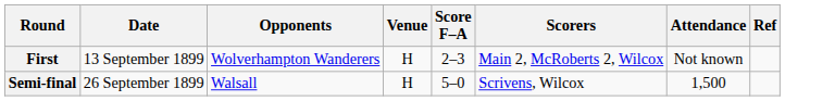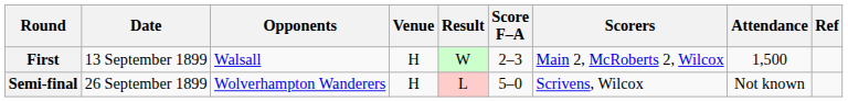 <table class="wikitable plainrowheaders" style=text-align:center>
 <tr>
 <th scope=col>Round</th>
 <th scope=col>Date</th>
 <th scope=col>Opponents</th>
 <th scope=col>Venue</th>
+<th scope=col>Result</th>
 <th scope=col>Score<br>F–A</th>
 <th scope=col>Scorers</th>
 <th scope=col>Attendance</th>
 <th scope=col>Ref</th>
 </tr>
 <tr>
 <th scope=row>First</th>
 <td style=text-align:left>13 September 1899</td>
-<td style=text-align:left><a href='#'>Wolverhampton Wanderers</a></td>
+<td style=text-align:left><a href='#'>Walsall</a></td>
 <td>H</td>
+<td style=background:#cfc>W</td>
 <td>2–3</td>
 <td style=text-align:left><a href='#'>Main</a> 2, <a href='#'>McRoberts</a> 2, <a href='#'>Wilcox</a></td>
-<td>Not known</td>
+<td>1,500</td>
 <td></td>
 </tr>
 <tr>
 <th scope=row>Semi-final</th>
 <td style=text-align:left>26 September 1899</td>
-<td style=text-align:left><a href='#'>Walsall</a></td>
+<td style=text-align:left><a href='#'>Wolverhampton Wanderers</a></td>
 <td>H</td>
+<td style=background:#fcc>L</td>
 <td>5–0</td>
 <td style=text-align:left><a href='#'>Scrivens</a>, Wilcox</td>
-<td>1,500</td>
+<td>Not known</td>
 <td></td>
 </tr>
 </table>
